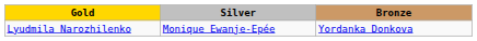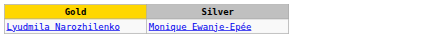 <table class="wikitable" style="text-align:left">
 <tr align="center">
 <td width=200 bgcolor=gold><strong>Gold</strong></td>
 <td width=200 bgcolor=silver><strong>Silver</strong></td>
-<td width=200 bgcolor=CC9966><strong>Bronze</strong></td>
 </tr>
 <tr>
 <td><a href='#'>Lyudmila Narozhilenko</a><br><em></em></td>
 <td><a href='#'>Monique Ewanje-Epée</a><br><em></em></td>
-<td><a href='#'>Yordanka Donkova</a><br><em></em></td>
 </tr>
 </table>
